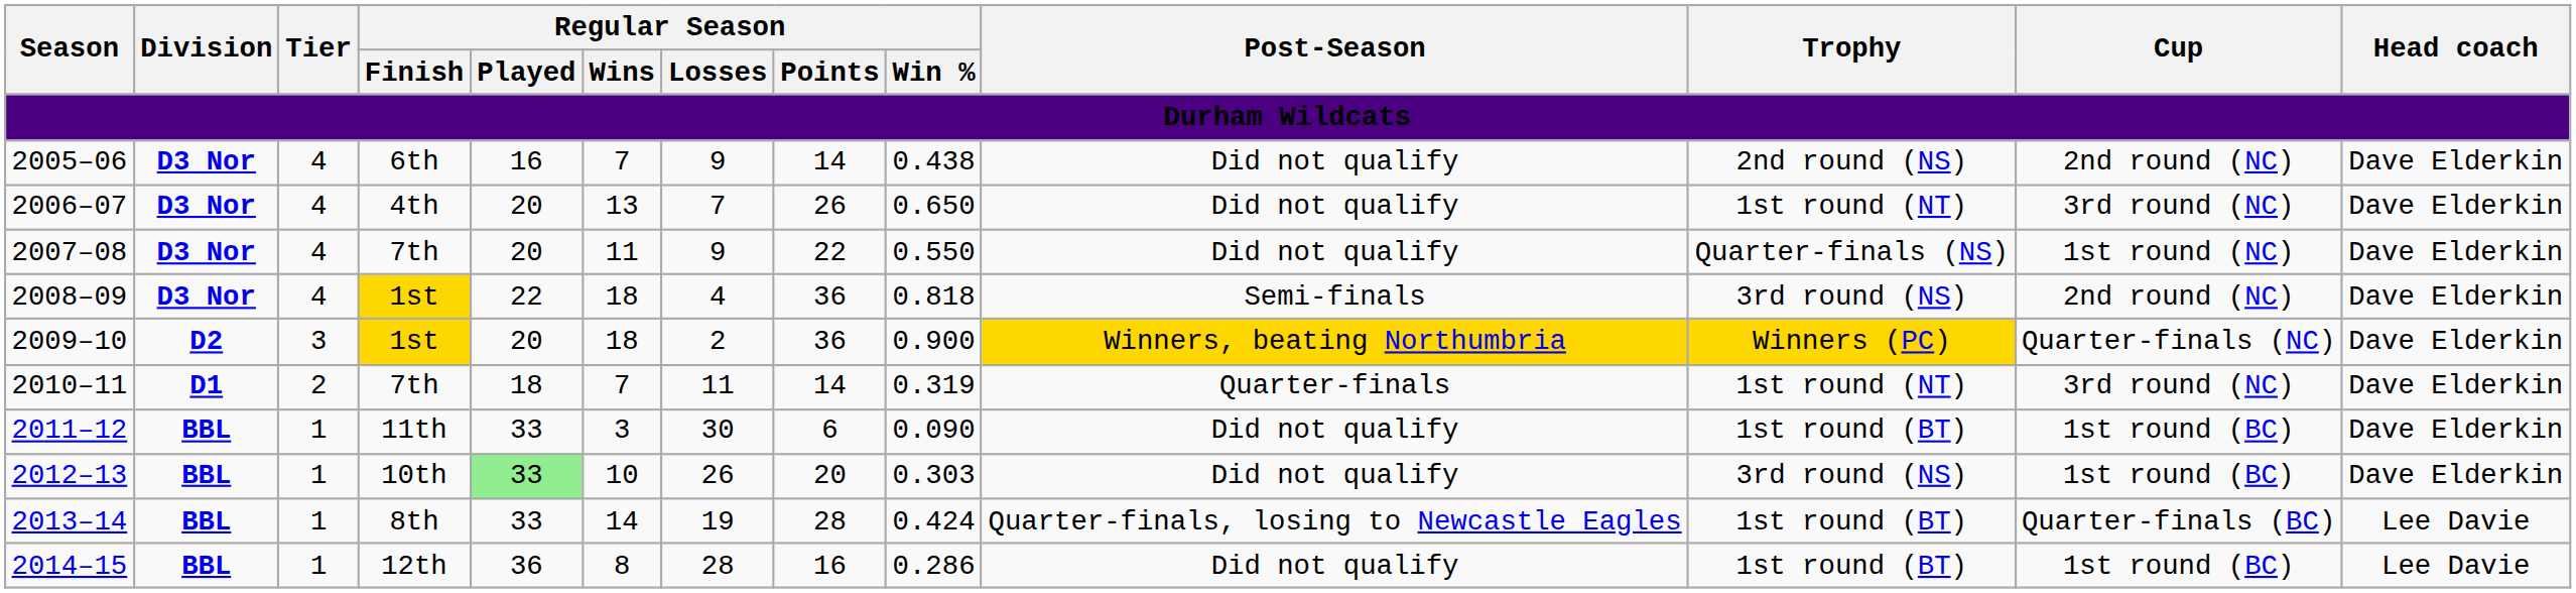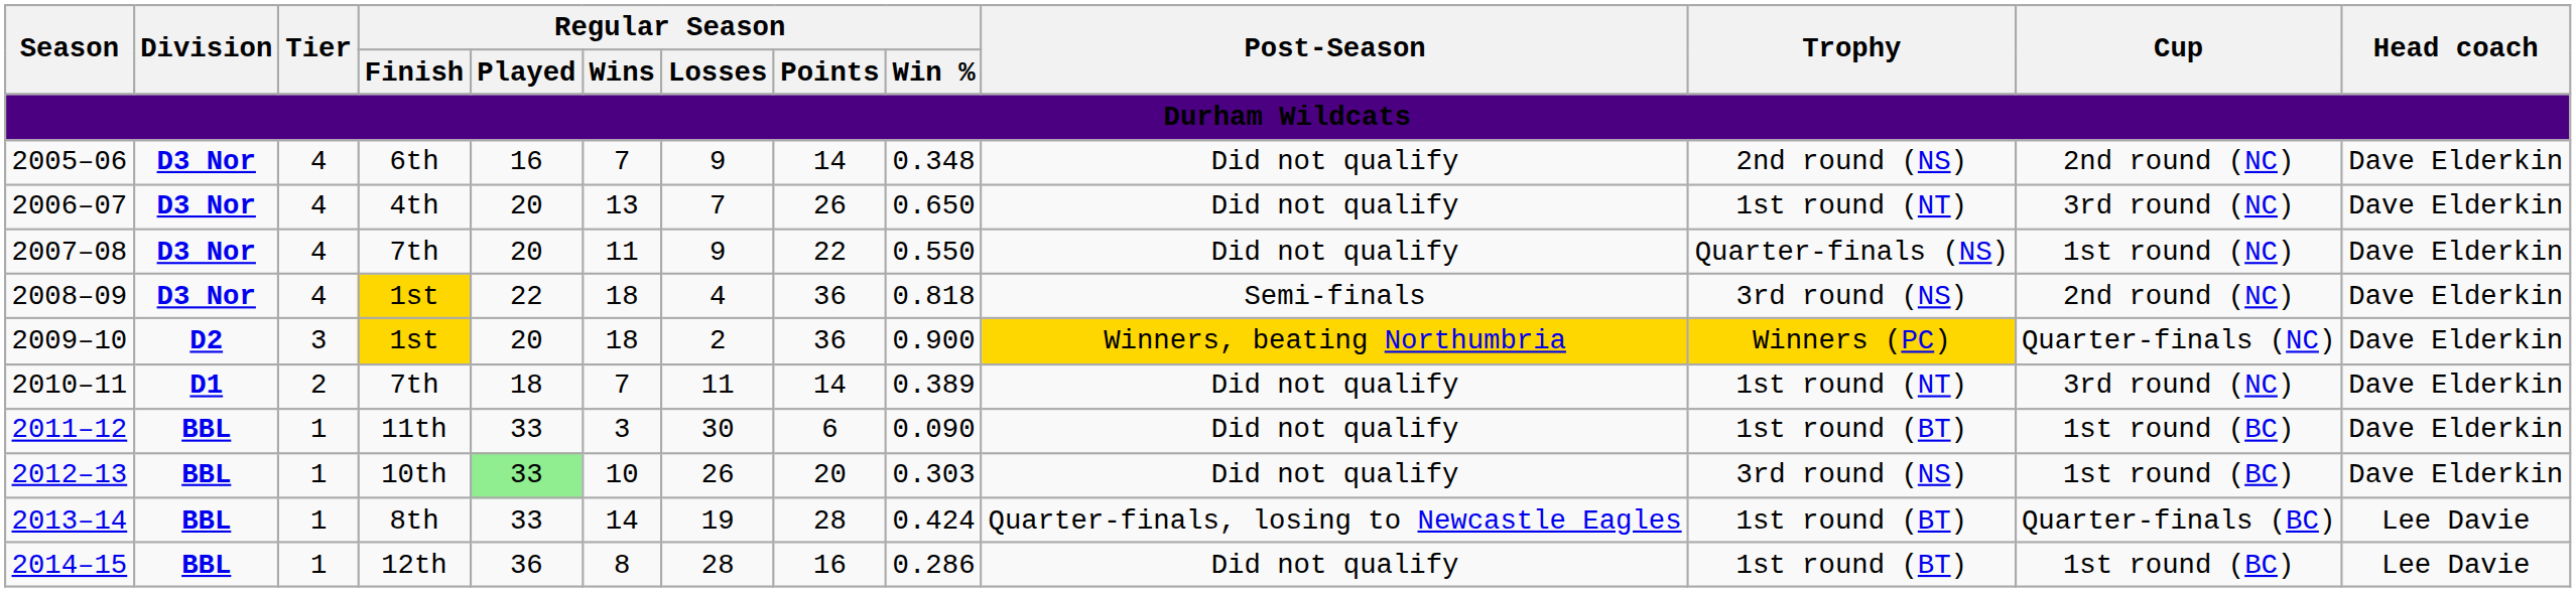 <table class="wikitable" style="font-size:100%;">
 <tr bgcolor="#efefef">
 <th rowspan="2">Season</th>
 <th rowspan="2">Division</th>
 <th rowspan="2">Tier</th>
 <th colspan="6">Regular Season</th>
 <th rowspan="2">Post-Season</th>
 <th rowspan="2">Trophy</th>
 <th rowspan="2">Cup</th>
 <th rowspan="2">Head coach</th>
 </tr>
 <tr>
 <th>Finish</th>
 <th>Played</th>
 <th>Wins</th>
 <th>Losses</th>
 <th>Points</th>
 <th>Win %</th>
 </tr>
 <tr>
 <td colspan="13" align=center bgcolor="#4B0082"><span><strong>Durham Wildcats</strong></span></td>
 </tr>
 <tr>
 <td style="text-align:center;">2005–06</td>
 <td style="text-align:center;"><strong><a href='#'>D3 Nor</a></strong></td>
 <td style="text-align:center;">4</td>
 <td style="text-align:center;">6th</td>
 <td style="text-align:center;">16</td>
 <td style="text-align:center;">7</td>
 <td style="text-align:center;">9</td>
 <td style="text-align:center;">14</td>
-<td style="text-align:center;">0.438</td>
+<td style="text-align:center;">0.348</td>
 <td style="text-align:center;">Did not qualify</td>
 <td style="text-align:center;">2nd round (<a href='#'>NS</a>)</td>
 <td style="text-align:center;">2nd round (<a href='#'>NC</a>)</td>
 <td style="text-align:center;">Dave Elderkin</td>
 </tr>
 <tr>
 <td style="text-align:center;">2006–07</td>
 <td style="text-align:center;"><strong><a href='#'>D3 Nor</a></strong></td>
 <td style="text-align:center;">4</td>
 <td style="text-align:center;">4th</td>
 <td style="text-align:center;">20</td>
 <td style="text-align:center;">13</td>
 <td style="text-align:center;">7</td>
 <td style="text-align:center;">26</td>
 <td style="text-align:center;">0.650</td>
 <td style="text-align:center;">Did not qualify</td>
 <td style="text-align:center;">1st round (<a href='#'>NT</a>)</td>
 <td style="text-align:center;">3rd round (<a href='#'>NC</a>)</td>
 <td style="text-align:center;">Dave Elderkin</td>
 </tr>
 <tr>
 <td style="text-align:center;">2007–08</td>
 <td style="text-align:center;"><strong><a href='#'>D3 Nor</a></strong></td>
 <td style="text-align:center;">4</td>
 <td style="text-align:center;">7th</td>
 <td style="text-align:center;">20</td>
 <td style="text-align:center;">11</td>
 <td style="text-align:center;">9</td>
 <td style="text-align:center;">22</td>
 <td style="text-align:center;">0.550</td>
 <td style="text-align:center;">Did not qualify</td>
 <td style="text-align:center;">Quarter-finals (<a href='#'>NS</a>)</td>
 <td style="text-align:center;">1st round (<a href='#'>NC</a>)</td>
 <td style="text-align:center;">Dave Elderkin</td>
 </tr>
 <tr>
 <td style="text-align:center;">2008–09</td>
 <td style="text-align:center;"><strong><a href='#'>D3 Nor</a></strong></td>
 <td style="text-align:center;">4</td>
 <td style="text-align:center;" bgcolor=gold>1st</td>
 <td style="text-align:center;">22</td>
 <td style="text-align:center;">18</td>
 <td style="text-align:center;">4</td>
 <td style="text-align:center;">36</td>
 <td style="text-align:center;">0.818</td>
 <td style="text-align:center;">Semi-finals</td>
 <td style="text-align:center;">3rd round (<a href='#'>NS</a>)</td>
 <td style="text-align:center;">2nd round (<a href='#'>NC</a>)</td>
 <td style="text-align:center;">Dave Elderkin</td>
 </tr>
 <tr>
 <td style="text-align:center;">2009–10</td>
 <td style="text-align:center;"><strong><a href='#'>D2</a></strong></td>
 <td style="text-align:center;">3</td>
 <td style="text-align:center;" bgcolor=gold>1st</td>
 <td style="text-align:center;">20</td>
 <td style="text-align:center;">18</td>
 <td style="text-align:center;">2</td>
 <td style="text-align:center;">36</td>
 <td style="text-align:center;">0.900</td>
 <td style="text-align:center;" bgcolor=gold>Winners, beating <a href='#'>Northumbria</a></td>
 <td style="text-align:center;" bgcolor=gold>Winners (<a href='#'>PC</a>)</td>
 <td style="text-align:center;">Quarter-finals (<a href='#'>NC</a>)</td>
 <td style="text-align:center;">Dave Elderkin</td>
 </tr>
 <tr>
 <td style="text-align:center;">2010–11</td>
 <td style="text-align:center;"><strong><a href='#'>D1</a></strong></td>
 <td style="text-align:center;">2</td>
 <td style="text-align:center;">7th</td>
 <td style="text-align:center;">18</td>
 <td style="text-align:center;">7</td>
 <td style="text-align:center;">11</td>
 <td style="text-align:center;">14</td>
-<td style="text-align:center;">0.319</td>
-<td style="text-align:center;">Quarter-finals</td>
+<td style="text-align:center;">0.389</td>
+<td style="text-align:center;">Did not qualify</td>
 <td style="text-align:center;">1st round (<a href='#'>NT</a>)</td>
 <td style="text-align:center;">3rd round (<a href='#'>NC</a>)</td>
 <td style="text-align:center;">Dave Elderkin</td>
 </tr>
 <tr>
 <td style="text-align:center;"><a href='#'>2011–12</a></td>
 <td style="text-align:center;"><strong><a href='#'>BBL</a></strong></td>
 <td style="text-align:center;">1</td>
 <td style="text-align:center;">11th</td>
 <td style="text-align:center;">33</td>
 <td style="text-align:center;">3</td>
 <td style="text-align:center;">30</td>
 <td style="text-align:center;">6</td>
 <td style="text-align:center;">0.090</td>
 <td style="text-align:center;">Did not qualify</td>
 <td style="text-align:center;">1st round (<a href='#'>BT</a>)</td>
 <td style="text-align:center;">1st round (<a href='#'>BC</a>)</td>
 <td style="text-align:center;">Dave Elderkin</td>
 </tr>
 <tr>
 <td style="text-align:center;"><a href='#'>2012–13</a></td>
 <td style="text-align:center;"><strong><a href='#'>BBL</a></strong></td>
 <td style="text-align:center;">1</td>
 <td style="text-align:center;">10th</td>
 <td style="background: lightgreen; text-align:center;">33</td>
 <td style="text-align:center;">10</td>
 <td style="text-align:center;">26</td>
 <td style="text-align:center;">20</td>
 <td style="text-align:center;">0.303</td>
 <td style="text-align:center;">Did not qualify</td>
 <td style="text-align:center;">3rd round (<a href='#'>NS</a>)</td>
 <td style="text-align:center;">1st round (<a href='#'>BC</a>)</td>
 <td style="text-align:center;">Dave Elderkin</td>
 </tr>
 <tr>
 <td style="text-align:center;"><a href='#'>2013–14</a></td>
 <td style="text-align:center;"><strong><a href='#'>BBL</a></strong></td>
 <td style="text-align:center;">1</td>
 <td style="text-align:center;">8th</td>
 <td style="text-align:center;">33</td>
 <td style="text-align:center;">14</td>
 <td style="text-align:center;">19</td>
 <td style="text-align:center;">28</td>
 <td style="text-align:center;">0.424</td>
 <td style="text-align:center;">Quarter-finals, losing to <a href='#'>Newcastle Eagles</a></td>
 <td style="text-align:center;">1st round (<a href='#'>BT</a>)</td>
 <td style="text-align:center;">Quarter-finals (<a href='#'>BC</a>)</td>
 <td style="text-align:center;">Lee Davie</td>
 </tr>
 <tr>
 <td style="text-align:center;"><a href='#'>2014–15</a></td>
 <td style="text-align:center;"><strong><a href='#'>BBL</a></strong></td>
 <td style="text-align:center;">1</td>
 <td style="text-align:center;">12th</td>
 <td style="text-align:center;">36</td>
 <td style="text-align:center;">8</td>
 <td style="text-align:center;">28</td>
 <td style="text-align:center;">16</td>
 <td style="text-align:center;">0.286</td>
 <td style="text-align:center;">Did not qualify</td>
 <td style="text-align:center;">1st round (<a href='#'>BT</a>)</td>
 <td style="text-align:center;">1st round (<a href='#'>BC</a>)</td>
 <td style="text-align:center;">Lee Davie</td>
 </tr>
 </table>
